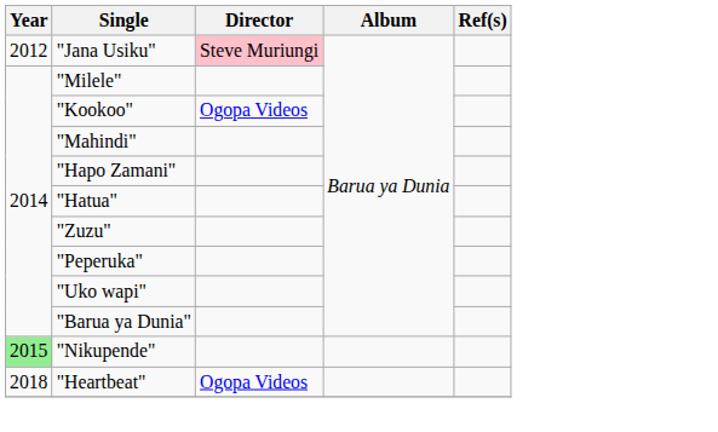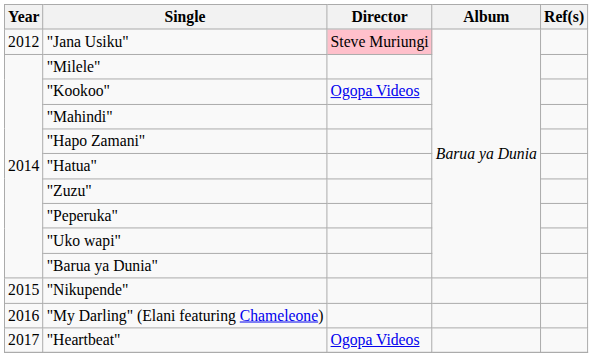 <table class="wikitable">
 <tr>
 <th scope="col">Year</th>
 <th scope="col">Single</th>
 <th scope="col">Director</th>
 <th scope="col">Album</th>
 <th scope="col">Ref(s)</th>
 </tr>
 <tr>
 <td>2012</td>
 <td>"Jana Usiku"</td>
 <td style="background: pink;">Steve Muriungi</td>
 <td rowspan=10><em>Barua ya Dunia</em></td>
 <td></td>
 </tr>
 <tr>
 <td rowspan=9>2014</td>
 <td>"Milele"</td>
 <td></td>
 <td></td>
 </tr>
 <tr>
 <td>"Kookoo"</td>
 <td><a href='#'>Ogopa Videos</a></td>
 <td></td>
 </tr>
 <tr>
 <td>"Mahindi"</td>
 <td></td>
 <td></td>
 </tr>
 <tr>
 <td>"Hapo Zamani"</td>
 <td></td>
 <td></td>
 </tr>
 <tr>
 <td>"Hatua"</td>
 <td></td>
 <td></td>
 </tr>
 <tr>
 <td>"Zuzu"</td>
 <td></td>
 <td></td>
 </tr>
 <tr>
 <td>"Peperuka"</td>
 <td></td>
 <td></td>
 </tr>
 <tr>
 <td>"Uko wapi"</td>
 <td></td>
 <td></td>
 </tr>
 <tr>
 <td>"Barua ya Dunia"</td>
 <td></td>
 <td></td>
 </tr>
 <tr>
-<td style="background: lightgreen;">2015</td>
+<td>2015</td>
 <td>"Nikupende"</td>
 <td></td>
 <td></td>
 <td></td>
 </tr>
 <tr>
-<td>2018</td>
+<td>2016</td>
+<td>"My Darling" (Elani featuring <a href='#'>Chameleone</a>)</td>
+<td></td>
+<td></td>
+<td></td>
+</tr>
+<tr>
+<td>2017</td>
 <td>"Heartbeat"</td>
 <td><a href='#'>Ogopa Videos</a></td>
 <td></td>
 <td></td>
 </tr>
 <tr>
 </tr>
 </table>
